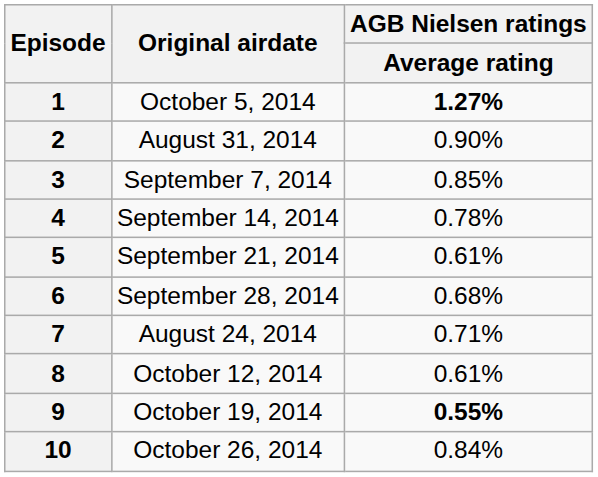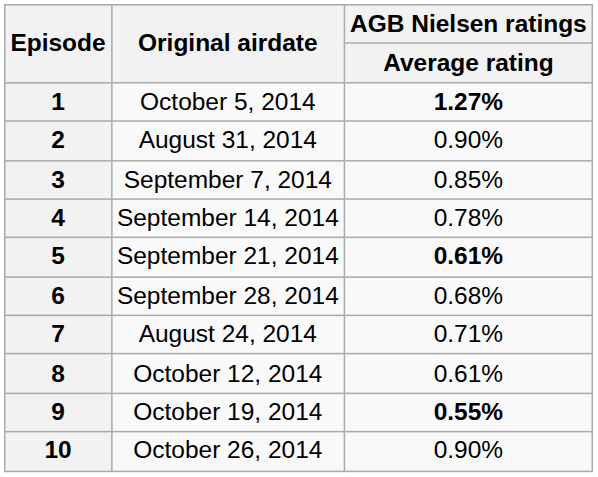 <table class=wikitable>
 <tr align=center>
 <th rowspan="2">Episode</th>
 <th rowspan="2">Original airdate</th>
 <th>AGB Nielsen ratings</th>
 </tr>
 <tr>
 <th>Average rating</th>
 </tr>
 <tr align=center>
 <th>1</th>
 <td>October 5, 2014</td>
 <td><span><strong>1.27%</strong></span></td>
 </tr>
 <tr align=center>
 <th>2</th>
 <td>August 31, 2014</td>
 <td>0.90%</td>
 </tr>
 <tr align=center>
 <th>3</th>
 <td>September 7, 2014</td>
 <td>0.85%</td>
 </tr>
 <tr align=center>
 <th>4</th>
 <td>September 14, 2014</td>
 <td>0.78%</td>
 </tr>
 <tr align=center>
 <th>5</th>
 <td>September 21, 2014</td>
-<td>0.61%</td>
+<td><strong>0.61%</strong></td>
 </tr>
 <tr align=center>
 <th>6</th>
 <td>September 28, 2014</td>
 <td>0.68%</td>
 </tr>
 <tr align=center>
 <th>7</th>
 <td>August 24, 2014</td>
 <td>0.71%</td>
 </tr>
 <tr align=center>
 <th>8</th>
 <td>October 12, 2014</td>
 <td>0.61%</td>
 </tr>
 <tr align=center>
 <th>9</th>
 <td>October 19, 2014</td>
 <td><span><strong>0.55%</strong></span></td>
 </tr>
 <tr align=center>
 <th>10</th>
 <td>October 26, 2014</td>
-<td>0.84%</td>
+<td>0.90%</td>
 </tr>
 </table>
